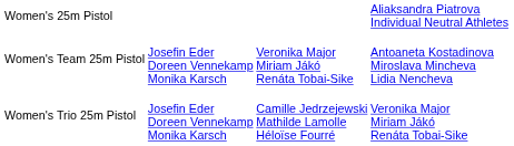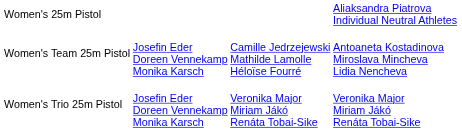 <table>
 <tr>
 <td>Women's 25m Pistol</td>
 <td></td>
 <td></td>
 <td><a href='#'>Aliaksandra Piatrova</a><br><a href='#'>Individual Neutral Athletes</a></td>
 </tr>
 <tr>
 <td>Women's Team 25m Pistol</td>
 <td><br><a href='#'>Josefin Eder</a><br><a href='#'>Doreen Vennekamp</a><br><a href='#'>Monika Karsch</a></td>
-<td><br><a href='#'>Veronika Major</a><br><a href='#'>Miriam Jákó</a><br><a href='#'>Renáta Tobai-Sike</a></td>
+<td><br><a href='#'>Camille Jedrzejewski</a><br><a href='#'>Mathilde Lamolle</a><br><a href='#'>Héloïse Fourré</a></td>
 <td><br><a href='#'>Antoaneta Kostadinova</a><br><a href='#'>Miroslava Mincheva</a><br><a href='#'>Lidia Nencheva</a></td>
 </tr>
 <tr>
 <td>Women's Trio 25m Pistol</td>
 <td><br><a href='#'>Josefin Eder</a><br><a href='#'>Doreen Vennekamp</a><br><a href='#'>Monika Karsch</a></td>
-<td><br><a href='#'>Camille Jedrzejewski</a><br><a href='#'>Mathilde Lamolle</a><br><a href='#'>Héloïse Fourré</a></td>
+<td><br><a href='#'>Veronika Major</a><br><a href='#'>Miriam Jákó</a><br><a href='#'>Renáta Tobai-Sike</a></td>
 <td><br><a href='#'>Veronika Major</a><br><a href='#'>Miriam Jákó</a><br><a href='#'>Renáta Tobai-Sike</a></td>
 </tr>
 </table>
